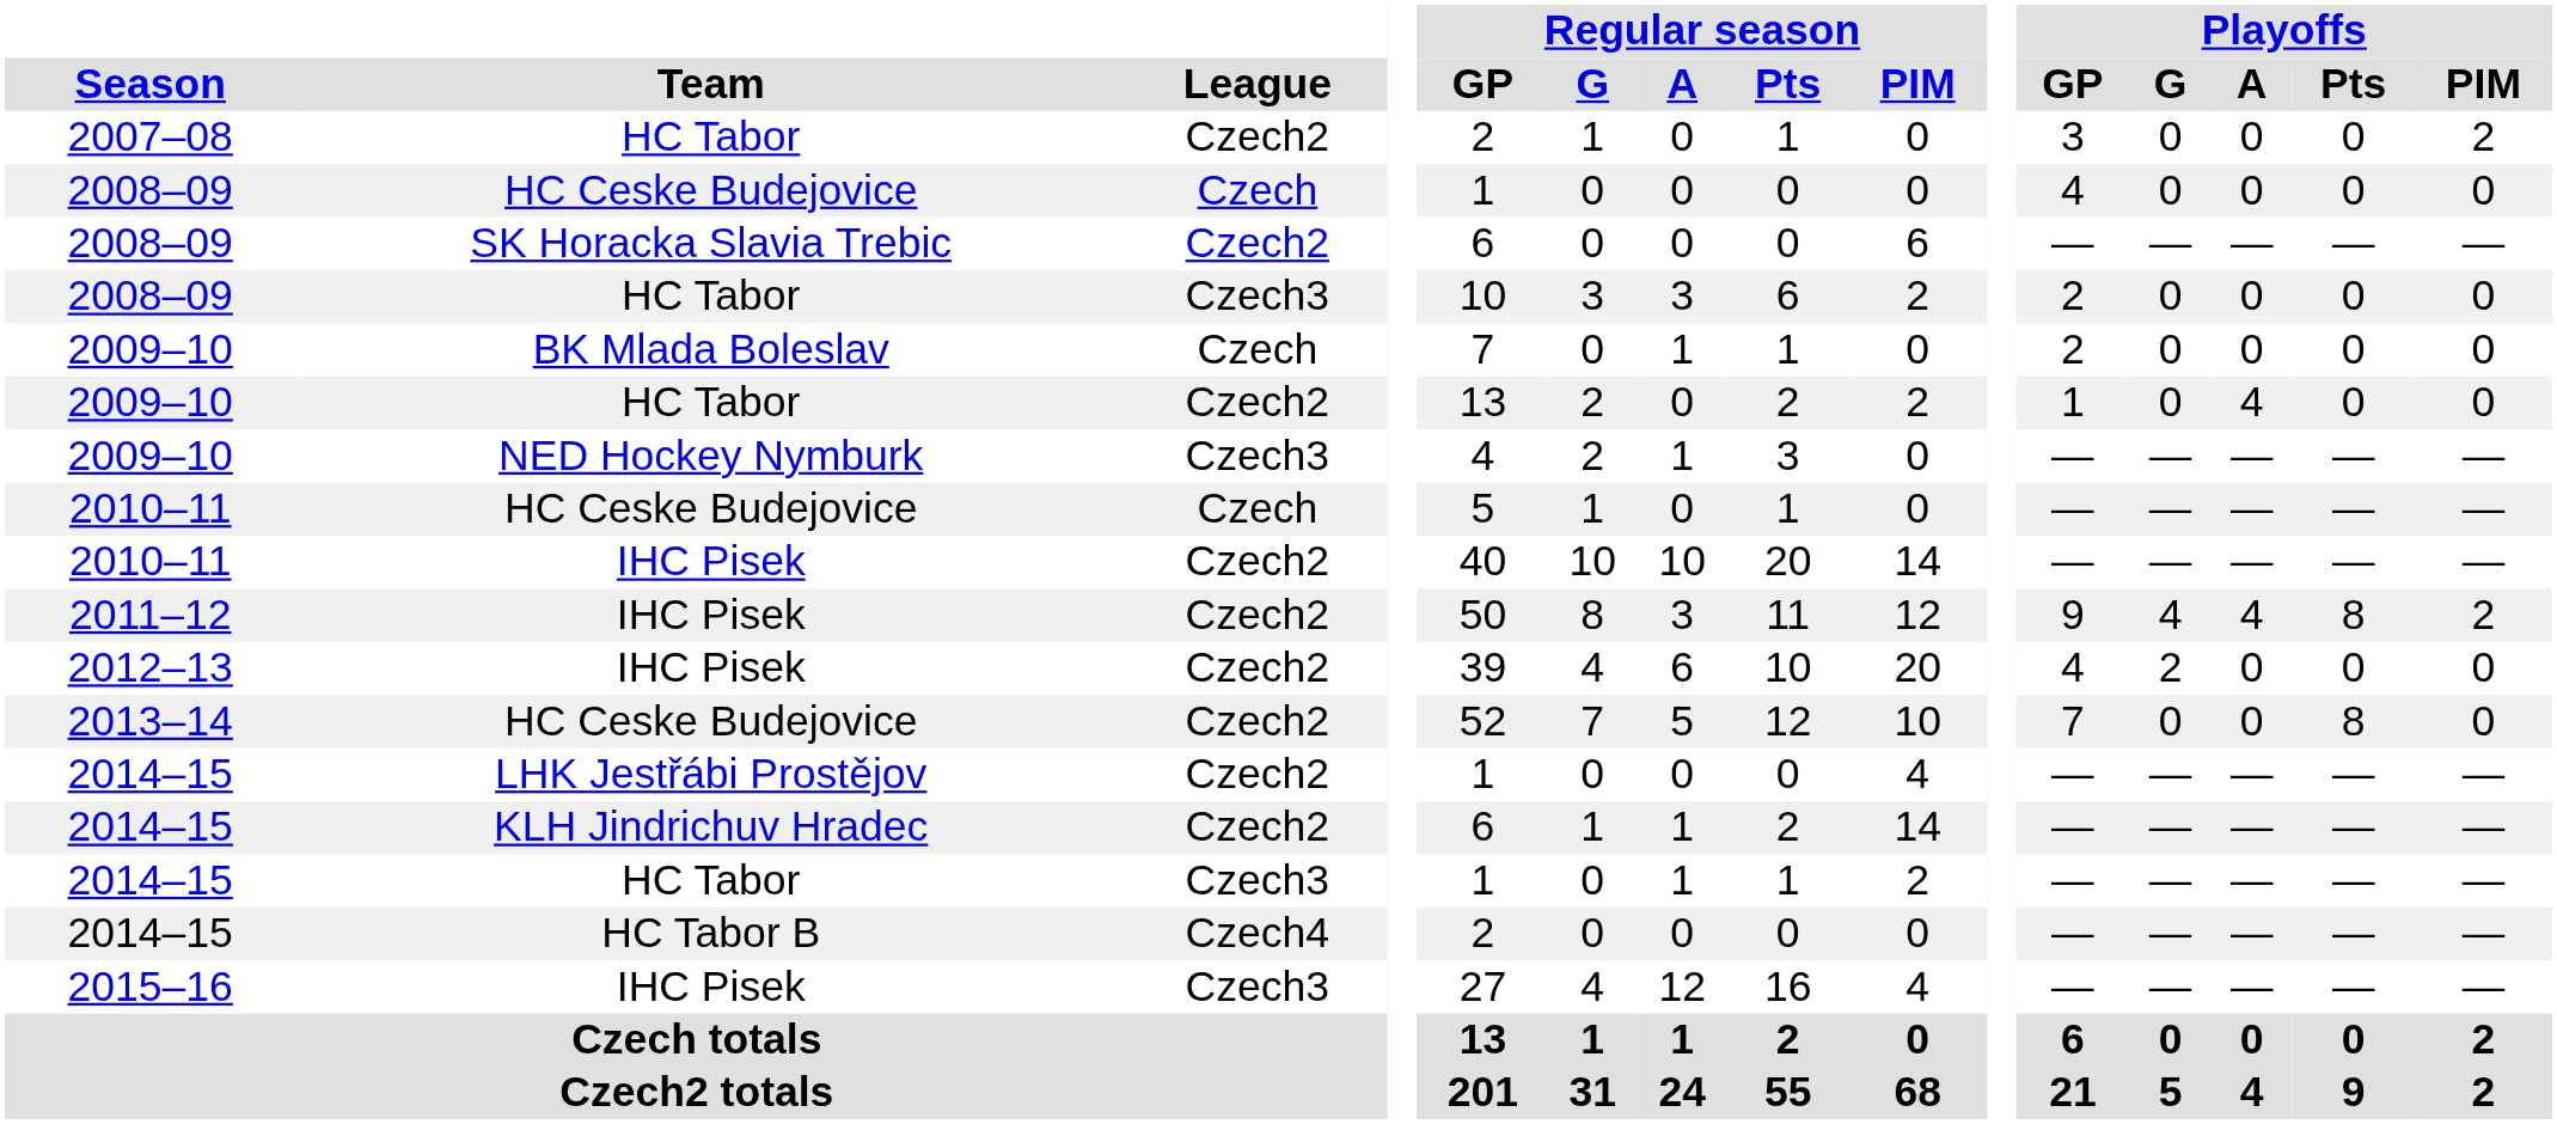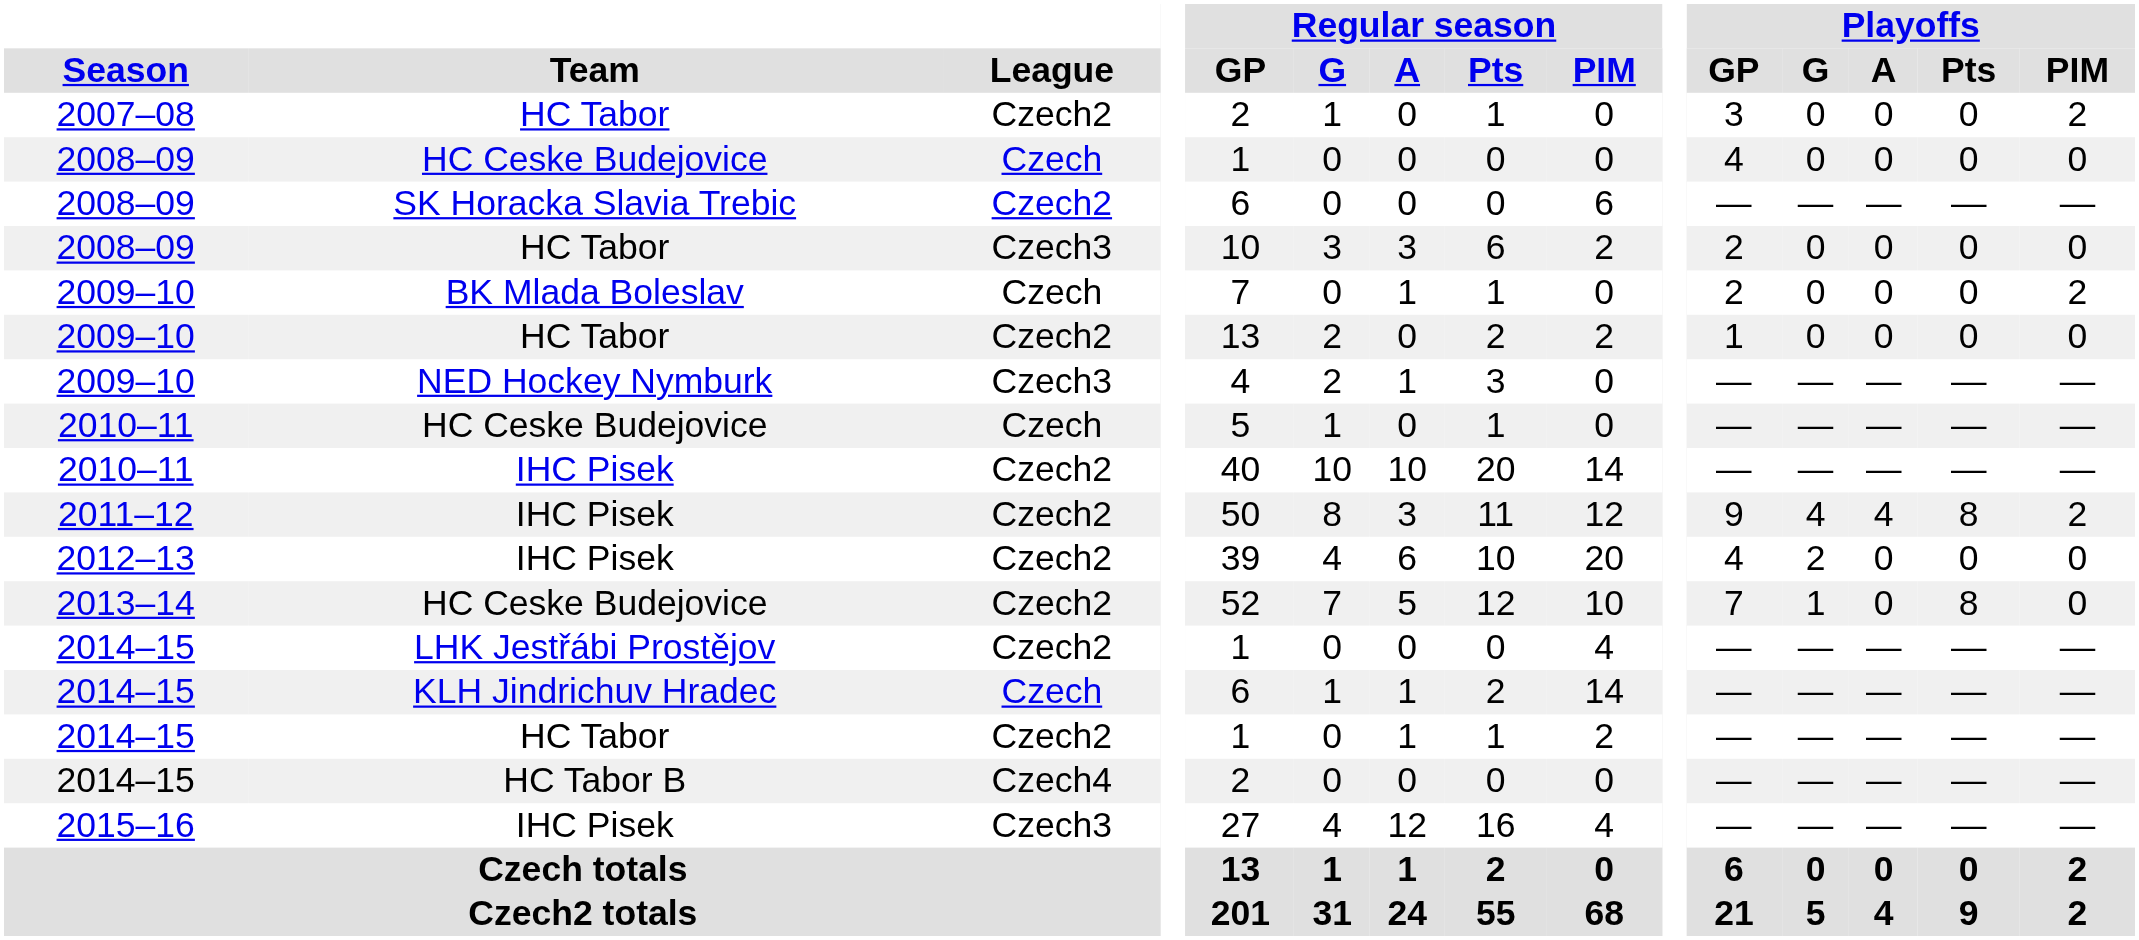 <table border="0" cellpadding="1" cellspacing="0" style="text-align:center; width:60em">
 <tr bgcolor="#e0e0e0">
 <th colspan="3" bgcolor="#ffffff"> </th>
 <th rowspan="99" bgcolor="#ffffff"> </th>
 <th colspan="5"><a href='#'>Regular season</a></th>
 <th rowspan="99" bgcolor="#ffffff"> </th>
 <th colspan="5"><a href='#'>Playoffs</a></th>
 </tr>
 <tr bgcolor="#e0e0e0">
 <th><a href='#'>Season</a></th>
 <th>Team</th>
 <th>League</th>
 <th>GP</th>
 <th><a href='#'>G</a></th>
 <th><a href='#'>A</a></th>
 <th><a href='#'>Pts</a></th>
 <th><a href='#'>PIM</a></th>
 <th>GP</th>
 <th>G</th>
 <th>A</th>
 <th>Pts</th>
 <th>PIM</th>
 </tr>
 <tr>
 <td><a href='#'>2007–08</a></td>
 <td><a href='#'>HC Tabor</a></td>
 <td>Czech2</td>
 <td>2</td>
 <td>1</td>
 <td>0</td>
 <td>1</td>
 <td>0</td>
 <td>3</td>
 <td>0</td>
 <td>0</td>
 <td>0</td>
 <td>2</td>
 </tr>
 <tr bgcolor="#f0f0f0">
 <td><a href='#'>2008–09</a></td>
 <td><a href='#'>HC Ceske Budejovice</a></td>
 <td><a href='#'>Czech</a></td>
 <td>1</td>
 <td>0</td>
 <td>0</td>
 <td>0</td>
 <td>0</td>
 <td>4</td>
 <td>0</td>
 <td>0</td>
 <td>0</td>
 <td>0</td>
 </tr>
 <tr>
 <td><a href='#'>2008–09</a></td>
 <td><a href='#'>SK Horacka Slavia Trebic</a></td>
 <td><a href='#'>Czech2</a></td>
 <td>6</td>
 <td>0</td>
 <td>0</td>
 <td>0</td>
 <td>6</td>
 <td>—</td>
 <td>—</td>
 <td>—</td>
 <td>—</td>
 <td>—</td>
 </tr>
 <tr bgcolor="#f0f0f0">
 <td><a href='#'>2008–09</a></td>
 <td>HC Tabor</td>
 <td>Czech3</td>
 <td>10</td>
 <td>3</td>
 <td>3</td>
 <td>6</td>
 <td>2</td>
 <td>2</td>
 <td>0</td>
 <td>0</td>
 <td>0</td>
 <td>0</td>
 </tr>
 <tr>
 <td><a href='#'>2009–10</a></td>
 <td><a href='#'>BK Mlada Boleslav</a></td>
 <td>Czech</td>
 <td>7</td>
 <td>0</td>
 <td>1</td>
 <td>1</td>
 <td>0</td>
 <td>2</td>
 <td>0</td>
 <td>0</td>
 <td>0</td>
-<td>0</td>
+<td>2</td>
 </tr>
 <tr bgcolor="#f0f0f0">
 <td><a href='#'>2009–10</a></td>
 <td>HC Tabor</td>
 <td>Czech2</td>
 <td>13</td>
 <td>2</td>
 <td>0</td>
 <td>2</td>
 <td>2</td>
 <td>1</td>
 <td>0</td>
-<td>4</td>
+<td>0</td>
 <td>0</td>
 <td>0</td>
 </tr>
 <tr>
 <td><a href='#'>2009–10</a></td>
 <td><a href='#'>NED Hockey Nymburk</a></td>
 <td>Czech3</td>
 <td>4</td>
 <td>2</td>
 <td>1</td>
 <td>3</td>
 <td>0</td>
 <td>—</td>
 <td>—</td>
 <td>—</td>
 <td>—</td>
 <td>—</td>
 </tr>
 <tr bgcolor="#f0f0f0">
 <td><a href='#'>2010–11</a></td>
 <td>HC Ceske Budejovice</td>
 <td>Czech</td>
 <td>5</td>
 <td>1</td>
 <td>0</td>
 <td>1</td>
 <td>0</td>
 <td>—</td>
 <td>—</td>
 <td>—</td>
 <td>—</td>
 <td>—</td>
 </tr>
 <tr>
 <td><a href='#'>2010–11</a></td>
 <td><a href='#'>IHC Pisek</a></td>
 <td>Czech2</td>
 <td>40</td>
 <td>10</td>
 <td>10</td>
 <td>20</td>
 <td>14</td>
 <td>—</td>
 <td>—</td>
 <td>—</td>
 <td>—</td>
 <td>—</td>
 </tr>
 <tr bgcolor="#f0f0f0">
 <td><a href='#'>2011–12</a></td>
 <td>IHC Pisek</td>
 <td>Czech2</td>
 <td>50</td>
 <td>8</td>
 <td>3</td>
 <td>11</td>
 <td>12</td>
 <td>9</td>
 <td>4</td>
 <td>4</td>
 <td>8</td>
 <td>2</td>
 </tr>
 <tr>
 <td><a href='#'>2012–13</a></td>
 <td>IHC Pisek</td>
 <td>Czech2</td>
 <td>39</td>
 <td>4</td>
 <td>6</td>
 <td>10</td>
 <td>20</td>
 <td>4</td>
 <td>2</td>
 <td>0</td>
 <td>0</td>
 <td>0</td>
 </tr>
 <tr bgcolor="#f0f0f0">
 <td><a href='#'>2013–14</a></td>
 <td>HC Ceske Budejovice</td>
 <td>Czech2</td>
 <td>52</td>
 <td>7</td>
 <td>5</td>
 <td>12</td>
 <td>10</td>
 <td>7</td>
-<td>0</td>
+<td>1</td>
 <td>0</td>
 <td>8</td>
 <td>0</td>
 </tr>
 <tr>
 <td><a href='#'>2014–15</a></td>
 <td><a href='#'>LHK Jestřábi Prostějov</a></td>
 <td>Czech2</td>
 <td>1</td>
 <td>0</td>
 <td>0</td>
 <td>0</td>
 <td>4</td>
 <td>—</td>
 <td>—</td>
 <td>—</td>
 <td>—</td>
 <td>—</td>
 </tr>
 <tr bgcolor="#f0f0f0">
 <td><a href='#'>2014–15</a></td>
 <td><a href='#'>KLH Jindrichuv Hradec</a></td>
-<td>Czech2</td>
+<td><a href='#'>Czech</a></td>
 <td>6</td>
 <td>1</td>
 <td>1</td>
 <td>2</td>
 <td>14</td>
 <td>—</td>
 <td>—</td>
 <td>—</td>
 <td>—</td>
 <td>—</td>
 </tr>
 <tr>
 <td><a href='#'>2014–15</a></td>
 <td>HC Tabor</td>
-<td>Czech3</td>
+<td>Czech2</td>
 <td>1</td>
 <td>0</td>
 <td>1</td>
 <td>1</td>
 <td>2</td>
 <td>—</td>
 <td>—</td>
 <td>—</td>
 <td>—</td>
 <td>—</td>
 </tr>
 <tr bgcolor="#f0f0f0">
 <td>2014–15</td>
 <td>HC Tabor B</td>
 <td>Czech4</td>
 <td>2</td>
 <td>0</td>
 <td>0</td>
 <td>0</td>
 <td>0</td>
 <td>—</td>
 <td>—</td>
 <td>—</td>
 <td>—</td>
 <td>—</td>
 </tr>
 <tr>
 <td><a href='#'>2015–16</a></td>
 <td>IHC Pisek</td>
 <td>Czech3</td>
 <td>27</td>
 <td>4</td>
 <td>12</td>
 <td>16</td>
 <td>4</td>
 <td>—</td>
 <td>—</td>
 <td>—</td>
 <td>—</td>
 <td>—</td>
 </tr>
 <tr>
 </tr>
 <tr ALIGN="center" bgcolor="#e0e0e0">
 <th colspan="3">Czech totals</th>
 <th ALIGN="center">13</th>
 <th ALIGN="center">1</th>
 <th ALIGN="center">1</th>
 <th ALIGN="center">2</th>
 <th ALIGN="center">0</th>
 <th ALIGN="center">6</th>
 <th ALIGN="center">0</th>
 <th ALIGN="center">0</th>
 <th ALIGN="center">0</th>
 <th ALIGN="center">2</th>
 </tr>
 <tr>
 </tr>
 <tr ALIGN="center" bgcolor="#e0e0e0">
 <th colspan="3">Czech2 totals</th>
 <th ALIGN="center">201</th>
 <th ALIGN="center">31</th>
 <th ALIGN="center">24</th>
 <th ALIGN="center">55</th>
 <th ALIGN="center">68</th>
 <th ALIGN="center">21</th>
 <th ALIGN="center">5</th>
 <th ALIGN="center">4</th>
 <th ALIGN="center">9</th>
 <th ALIGN="center">2</th>
 </tr>
 </table>
